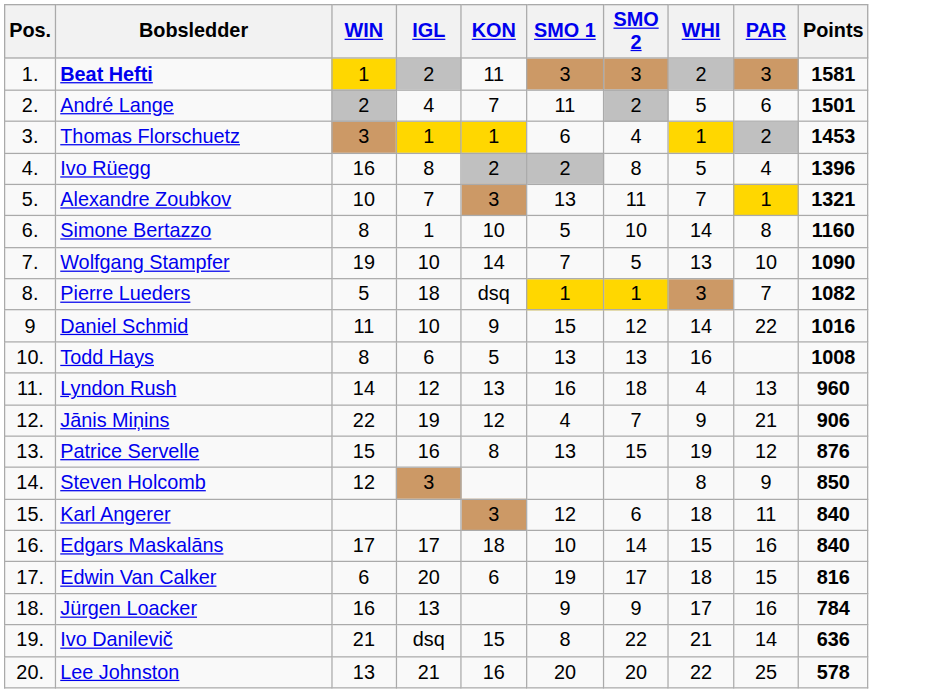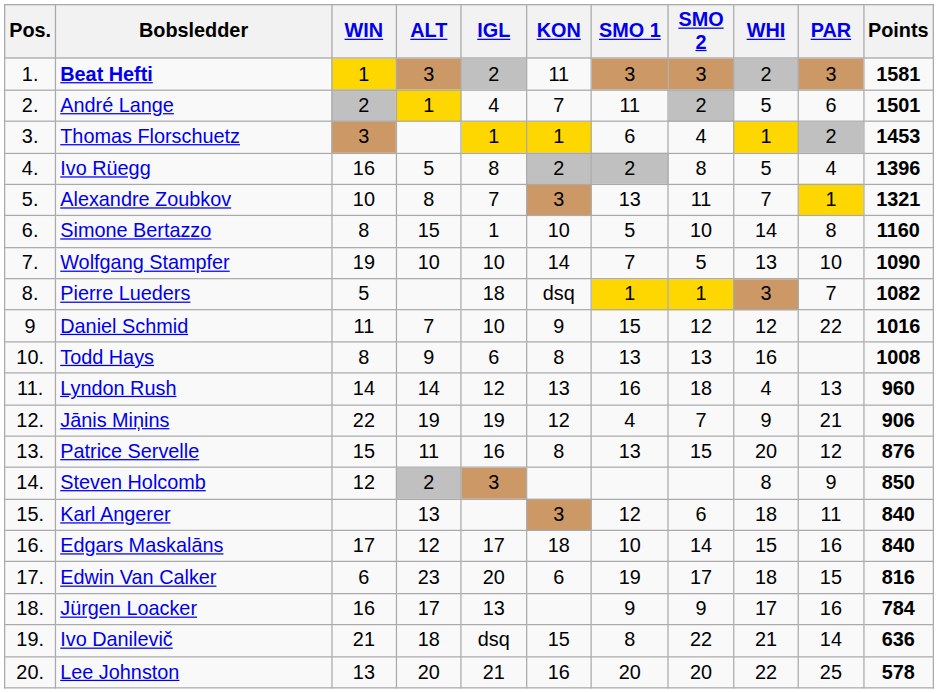 <table class=wikitable  bgcolor="#f7f8ff" cellpadding="3" cellspacing="0" border="1" style="text-align:center; border: gray solid 1px; border-collapse: collapse;">
 <tr bgcolor="#CCCCCC">
 <th width="10">Pos.</th>
 <th width="215">Bobsledder</th>
 <th width="45"><a href='#'>WIN</a></th>
+<th width="45"><a href='#'>ALT</a></th>
 <th width="45"><a href='#'>IGL</a></th>
 <th width="45"><a href='#'>KON</a></th>
 <th width="55"><a href='#'>SMO 1</a></th>
 <th width="45"><a href='#'>SMO 2</a></th>
 <th width="45"><a href='#'>WHI</a></th>
 <th width="45"><a href='#'>PAR</a></th>
 <th width="45">Points</th>
 </tr>
 <tr>
 <td>1.</td>
 <td align="left"> <strong><a href='#'>Beat Hefti</a></strong></td>
 <td bgcolor="gold">1</td>
+<td bgcolor="cc9966">3</td>
 <td bgcolor="silver">2</td>
 <td>11</td>
 <td bgcolor="cc9966">3</td>
 <td bgcolor="cc9966">3</td>
 <td bgcolor="silver">2</td>
 <td bgcolor="cc9966">3</td>
 <td><strong>1581</strong></td>
 </tr>
 <tr>
 <td>2.</td>
 <td align="left"> <a href='#'>André Lange</a></td>
 <td bgcolor="silver">2</td>
+<td bgcolor="gold">1</td>
 <td>4</td>
 <td>7</td>
 <td>11</td>
 <td bgcolor="silver">2</td>
 <td>5</td>
 <td>6</td>
 <td><strong>1501</strong></td>
 </tr>
 <tr>
 <td>3.</td>
 <td align="left"> <a href='#'>Thomas Florschuetz</a></td>
 <td bgcolor="cc9966">3</td>
+<td></td>
 <td bgcolor="gold">1</td>
 <td bgcolor="gold">1</td>
 <td>6</td>
 <td>4</td>
 <td bgcolor="gold">1</td>
 <td bgcolor="silver">2</td>
 <td><strong>1453</strong></td>
 </tr>
 <tr>
 <td>4.</td>
 <td align="left"> <a href='#'>Ivo Rüegg</a></td>
 <td>16</td>
+<td>5</td>
 <td>8</td>
 <td bgcolor="silver">2</td>
 <td bgcolor="silver">2</td>
 <td>8</td>
 <td>5</td>
 <td>4</td>
 <td><strong>1396</strong></td>
 </tr>
 <tr>
 <td>5.</td>
 <td align="left"> <a href='#'>Alexandre Zoubkov</a></td>
 <td>10</td>
+<td>8</td>
 <td>7</td>
 <td bgcolor="cc9966">3</td>
 <td>13</td>
 <td>11</td>
 <td>7</td>
 <td bgcolor="gold">1</td>
 <td><strong>1321</strong></td>
 </tr>
 <tr>
 <td>6.</td>
 <td align="left"> <a href='#'>Simone Bertazzo</a></td>
 <td>8</td>
+<td>15</td>
 <td>1</td>
 <td>10</td>
 <td>5</td>
 <td>10</td>
 <td>14</td>
 <td>8</td>
 <td><strong>1160</strong></td>
 </tr>
 <tr>
 <td>7.</td>
 <td align="left"> <a href='#'>Wolfgang Stampfer</a></td>
 <td>19</td>
 <td>10</td>
+<td>10</td>
 <td>14</td>
 <td>7</td>
 <td>5</td>
 <td>13</td>
 <td>10</td>
 <td><strong>1090</strong></td>
 </tr>
 <tr>
 <td>8.</td>
 <td align="left"> <a href='#'>Pierre Lueders</a></td>
 <td>5</td>
+<td></td>
 <td>18</td>
 <td>dsq</td>
 <td bgcolor="gold">1</td>
 <td bgcolor="gold">1</td>
 <td bgcolor="cc9966">3</td>
 <td>7</td>
 <td><strong>1082</strong></td>
 </tr>
 <tr>
 <td>9</td>
 <td align="left"> <a href='#'>Daniel Schmid</a></td>
 <td>11</td>
+<td>7</td>
 <td>10</td>
 <td>9</td>
 <td>15</td>
 <td>12</td>
-<td>14</td>
+<td>12</td>
 <td>22</td>
 <td><strong>1016</strong></td>
 </tr>
 <tr>
 <td>10.</td>
 <td align="left"> <a href='#'>Todd Hays</a></td>
 <td>8</td>
+<td>9</td>
 <td>6</td>
-<td>5</td>
+<td>8</td>
 <td>13</td>
 <td>13</td>
 <td>16</td>
 <td></td>
 <td><strong>1008</strong></td>
 </tr>
 <tr>
 <td>11.</td>
 <td align="left"> <a href='#'>Lyndon Rush</a></td>
+<td>14</td>
 <td>14</td>
 <td>12</td>
 <td>13</td>
 <td>16</td>
 <td>18</td>
 <td>4</td>
 <td>13</td>
 <td><strong>960</strong></td>
 </tr>
 <tr>
 <td>12.</td>
 <td align="left"> <a href='#'>Jānis Miņins</a></td>
 <td>22</td>
 <td>19</td>
+<td>19</td>
 <td>12</td>
 <td>4</td>
 <td>7</td>
 <td>9</td>
 <td>21</td>
 <td><strong>906</strong></td>
 </tr>
 <tr>
 <td>13.</td>
 <td align="left"> <a href='#'>Patrice Servelle</a></td>
 <td>15</td>
+<td>11</td>
 <td>16</td>
 <td>8</td>
 <td>13</td>
 <td>15</td>
-<td>19</td>
+<td>20</td>
 <td>12</td>
 <td><strong>876</strong></td>
 </tr>
 <tr>
 <td>14.</td>
 <td align="left"> <a href='#'>Steven Holcomb</a></td>
 <td>12</td>
+<td bgcolor="silver">2</td>
 <td bgcolor="cc9966">3</td>
 <td></td>
 <td></td>
 <td></td>
 <td>8</td>
 <td>9</td>
 <td><strong>850</strong></td>
 </tr>
 <tr>
 <td>15.</td>
 <td align="left"> <a href='#'>Karl Angerer</a></td>
 <td></td>
+<td>13</td>
 <td></td>
 <td bgcolor="cc9966">3</td>
 <td>12</td>
 <td>6</td>
 <td>18</td>
 <td>11</td>
 <td><strong>840</strong></td>
 </tr>
 <tr>
 <td>16.</td>
 <td align="left"> <a href='#'>Edgars Maskalāns</a></td>
 <td>17</td>
+<td>12</td>
 <td>17</td>
 <td>18</td>
 <td>10</td>
 <td>14</td>
 <td>15</td>
 <td>16</td>
 <td><strong>840</strong></td>
 </tr>
 <tr>
 <td>17.</td>
 <td align="left"> <a href='#'>Edwin Van Calker</a></td>
 <td>6</td>
+<td>23</td>
 <td>20</td>
 <td>6</td>
 <td>19</td>
 <td>17</td>
 <td>18</td>
 <td>15</td>
 <td><strong>816</strong></td>
 </tr>
 <tr>
 <td>18.</td>
 <td align="left"> <a href='#'>Jürgen Loacker</a></td>
 <td>16</td>
+<td>17</td>
 <td>13</td>
 <td></td>
 <td>9</td>
 <td>9</td>
 <td>17</td>
 <td>16</td>
 <td><strong>784</strong></td>
 </tr>
 <tr>
 <td>19.</td>
 <td align="left"> <a href='#'>Ivo Danilevič</a></td>
 <td>21</td>
+<td>18</td>
 <td>dsq</td>
 <td>15</td>
 <td>8</td>
 <td>22</td>
 <td>21</td>
 <td>14</td>
 <td><strong>636</strong></td>
 </tr>
 <tr>
 <td>20.</td>
 <td align="left"> <a href='#'>Lee Johnston</a></td>
 <td>13</td>
+<td>20</td>
 <td>21</td>
 <td>16</td>
 <td>20</td>
 <td>20</td>
 <td>22</td>
 <td>25</td>
 <td><strong>578</strong></td>
 </tr>
 </table>
